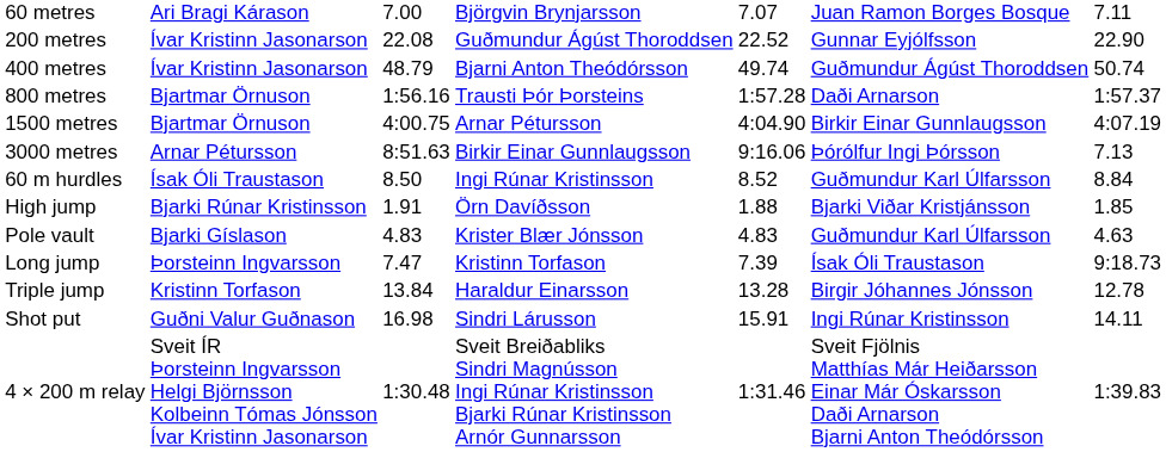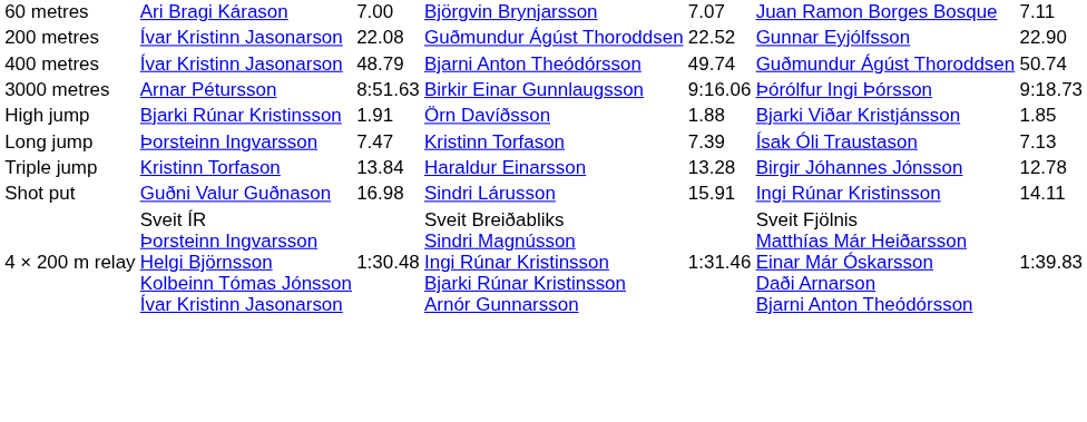 <table>
 <tr>
 <td>60 metres</td>
 <td><a href='#'>Ari Bragi Kárason</a></td>
 <td>7.00</td>
 <td><a href='#'>Björgvin Brynjarsson</a></td>
 <td>7.07</td>
 <td><a href='#'>Juan Ramon Borges Bosque</a></td>
 <td>7.11</td>
 </tr>
 <tr>
 <td>200 metres</td>
 <td><a href='#'>Ívar Kristinn Jasonarson</a></td>
 <td>22.08</td>
 <td><a href='#'>Guðmundur Ágúst Thoroddsen</a></td>
 <td>22.52</td>
 <td><a href='#'>Gunnar Eyjólfsson</a></td>
 <td>22.90</td>
 </tr>
 <tr>
 <td>400 metres</td>
 <td><a href='#'>Ívar Kristinn Jasonarson</a></td>
 <td>48.79</td>
 <td><a href='#'>Bjarni Anton Theódórsson</a></td>
 <td>49.74</td>
 <td><a href='#'>Guðmundur Ágúst Thoroddsen</a></td>
 <td>50.74</td>
 </tr>
 <tr>
-<td>800 metres</td>
-<td><a href='#'>Bjartmar Örnuson</a></td>
-<td>1:56.16</td>
-<td><a href='#'>Trausti Þór Þorsteins</a></td>
-<td>1:57.28</td>
-<td><a href='#'>Daði Arnarson</a></td>
-<td>1:57.37</td>
-</tr>
-<tr>
-<td>1500 metres</td>
-<td><a href='#'>Bjartmar Örnuson</a></td>
-<td>4:00.75</td>
-<td><a href='#'>Arnar Pétursson</a></td>
-<td>4:04.90</td>
-<td><a href='#'>Birkir Einar Gunnlaugsson</a></td>
-<td>4:07.19</td>
-</tr>
-<tr>
 <td>3000 metres</td>
 <td><a href='#'>Arnar Pétursson</a></td>
 <td>8:51.63</td>
 <td><a href='#'>Birkir Einar Gunnlaugsson</a></td>
 <td>9:16.06</td>
 <td><a href='#'>Þórólfur Ingi Þórsson</a></td>
-<td>7.13</td>
-</tr>
-<tr>
-<td>60 m hurdles</td>
-<td><a href='#'>Ísak Óli Traustason</a></td>
-<td>8.50</td>
-<td><a href='#'>Ingi Rúnar Kristinsson</a></td>
-<td>8.52</td>
-<td><a href='#'>Guðmundur Karl Úlfarsson</a></td>
-<td>8.84</td>
+<td>9:18.73</td>
 </tr>
 <tr>
 <td>High jump</td>
 <td><a href='#'>Bjarki Rúnar Kristinsson</a></td>
 <td>1.91</td>
 <td><a href='#'>Örn Davíðsson</a></td>
 <td>1.88</td>
 <td><a href='#'>Bjarki Viðar Kristjánsson</a></td>
 <td>1.85</td>
 </tr>
 <tr>
-<td>Pole vault</td>
-<td><a href='#'>Bjarki Gíslason</a></td>
-<td>4.83</td>
-<td><a href='#'>Krister Blær Jónsson</a></td>
-<td>4.83</td>
-<td><a href='#'>Guðmundur Karl Úlfarsson</a></td>
-<td>4.63</td>
-</tr>
-<tr>
 <td>Long jump</td>
 <td><a href='#'>Þorsteinn Ingvarsson</a></td>
 <td>7.47</td>
 <td><a href='#'>Kristinn Torfason</a></td>
 <td>7.39</td>
 <td><a href='#'>Ísak Óli Traustason</a></td>
-<td>9:18.73</td>
+<td>7.13</td>
 </tr>
 <tr>
 <td>Triple jump</td>
 <td><a href='#'>Kristinn Torfason</a></td>
 <td>13.84</td>
 <td><a href='#'>Haraldur Einarsson</a></td>
 <td>13.28</td>
 <td><a href='#'>Birgir Jóhannes Jónsson</a></td>
 <td>12.78</td>
 </tr>
 <tr>
 <td>Shot put</td>
 <td><a href='#'>Guðni Valur Guðnason</a></td>
 <td>16.98</td>
 <td><a href='#'>Sindri Lárusson</a></td>
 <td>15.91</td>
 <td><a href='#'>Ingi Rúnar Kristinsson</a></td>
 <td>14.11</td>
 </tr>
 <tr>
 <td>4 × 200 m relay</td>
 <td>Sveit ÍR <br><a href='#'>Þorsteinn Ingvarsson</a><br><a href='#'>Helgi Björnsson</a><br><a href='#'>Kolbeinn Tómas Jónsson</a><br><a href='#'>Ívar Kristinn Jasonarson</a></td>
 <td>1:30.48</td>
 <td>Sveit Breiðabliks <br><a href='#'>Sindri Magnússon</a><br><a href='#'>Ingi Rúnar Kristinsson</a><br><a href='#'>Bjarki Rúnar Kristinsson</a><br><a href='#'>Arnór Gunnarsson</a></td>
 <td>1:31.46</td>
 <td>Sveit Fjölnis <br><a href='#'>Matthías Már Heiðarsson</a><br><a href='#'>Einar Már Óskarsson</a><br><a href='#'>Daði Arnarson</a><br><a href='#'>Bjarni Anton Theódórsson</a></td>
 <td>1:39.83</td>
 </tr>
 </table>
